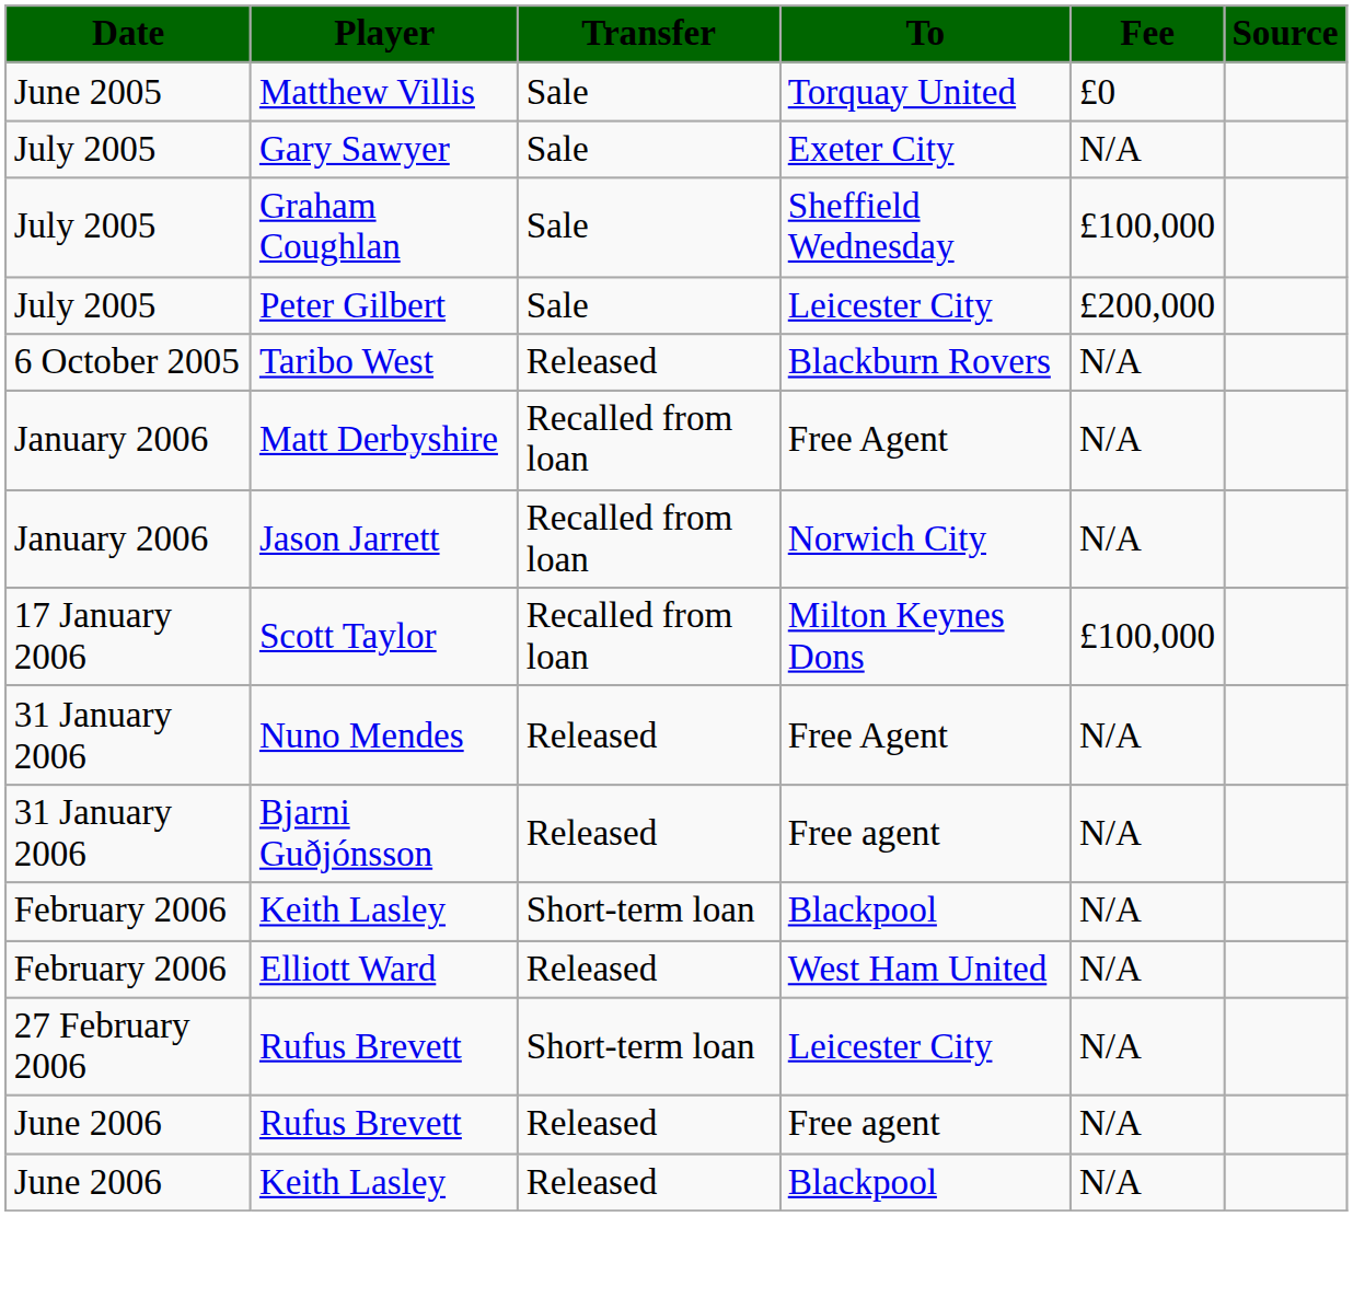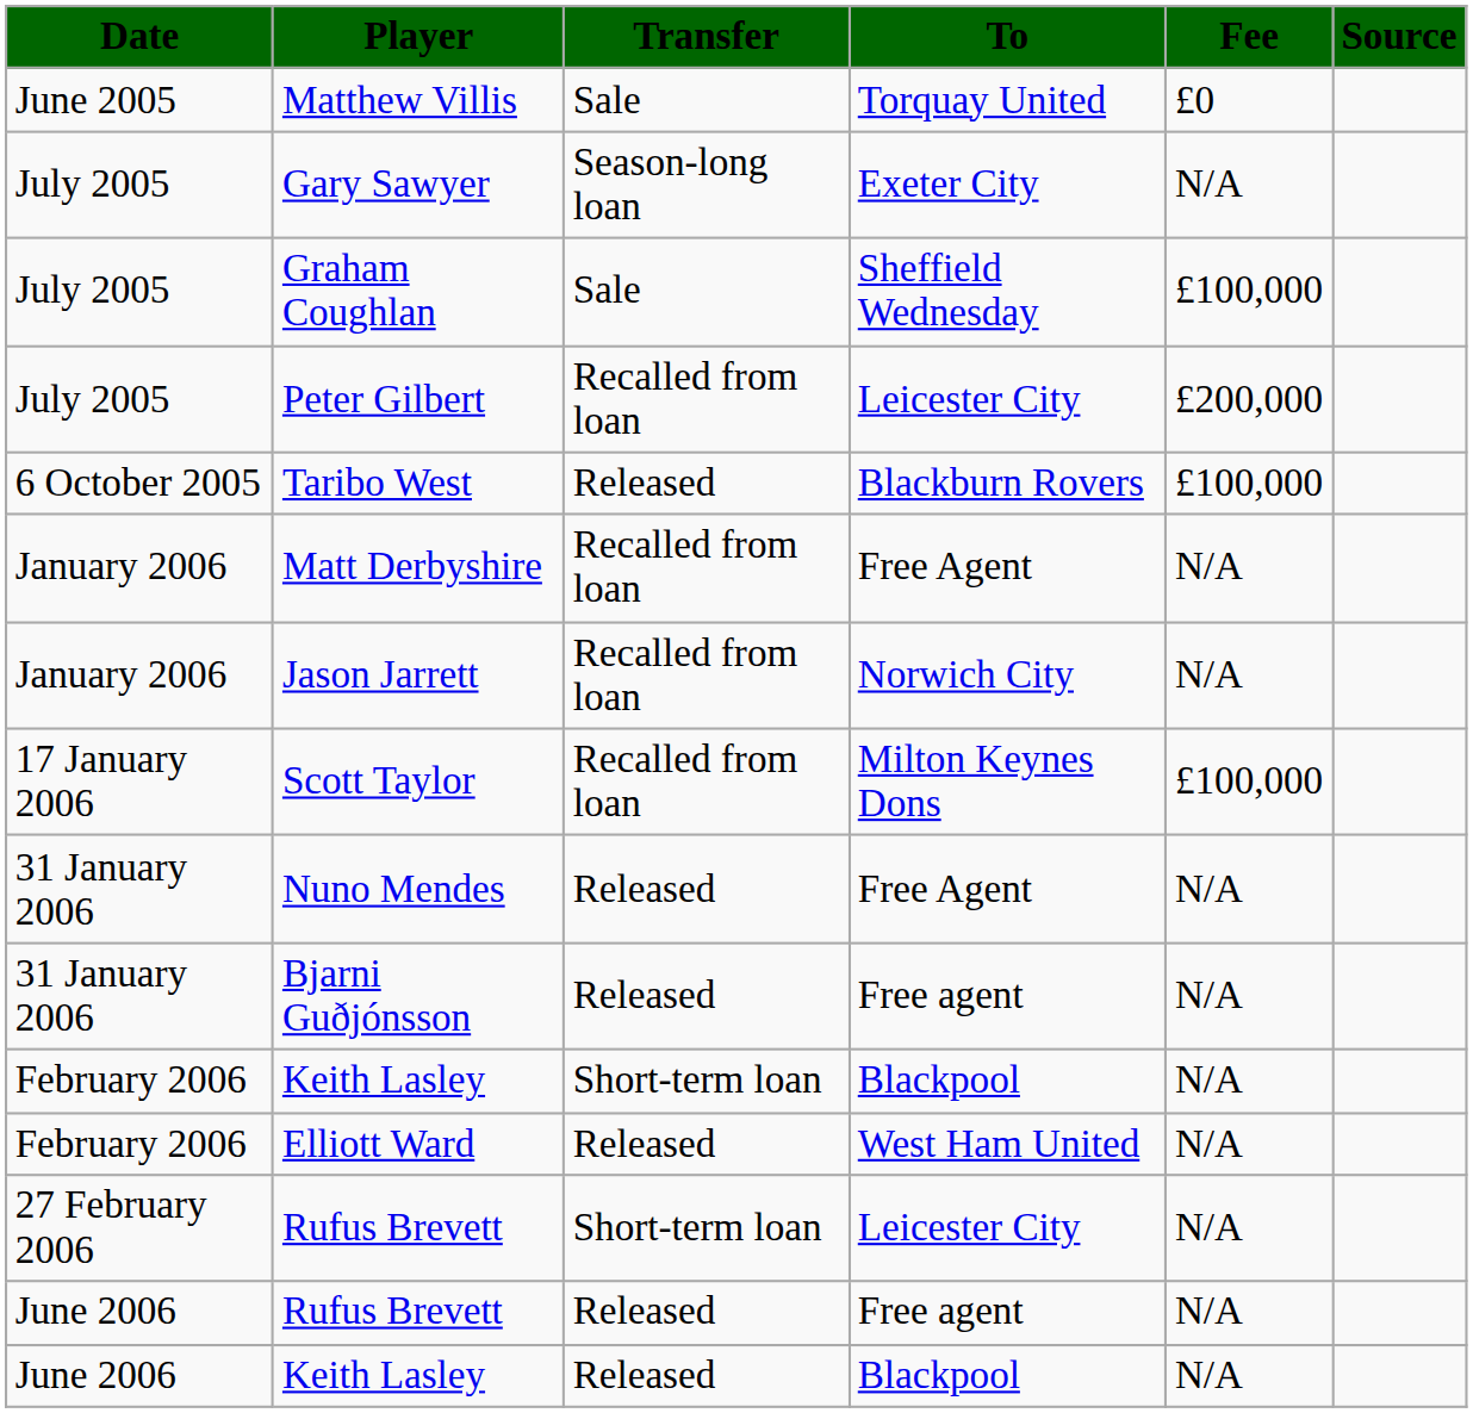 <table class="wikitable" border="1" style="width:95%">
 <tr>
 <th style="background:#060;"><span><strong>Date</strong></span></th>
 <th style="background:#060;"><span><strong>Player</strong></span></th>
 <th style="background:#060;"><span>Transfer</span></th>
 <th style="background:#060;"><span>To</span></th>
 <th style="background:#060;"><span>Fee</span></th>
 <th style="background:#060;"><span>Source</span></th>
 </tr>
 <tr>
 <td>June 2005</td>
 <td><a href='#'>Matthew Villis</a></td>
 <td>Sale</td>
 <td><a href='#'>Torquay United</a></td>
 <td>£0</td>
 <td></td>
 </tr>
 <tr>
 <td>July 2005</td>
 <td><a href='#'>Gary Sawyer</a></td>
-<td>Sale</td>
+<td>Season-long loan</td>
 <td><a href='#'>Exeter City</a></td>
 <td>N/A</td>
 <td></td>
 </tr>
 <tr>
 <td>July 2005</td>
 <td><a href='#'>Graham Coughlan</a></td>
 <td>Sale</td>
 <td><a href='#'>Sheffield Wednesday</a></td>
 <td>£100,000</td>
 <td></td>
 </tr>
 <tr>
 <td>July 2005</td>
 <td><a href='#'>Peter Gilbert</a></td>
-<td>Sale</td>
+<td>Recalled from loan</td>
 <td><a href='#'>Leicester City</a></td>
 <td>£200,000</td>
 <td></td>
 </tr>
 <tr>
 <td>6 October 2005</td>
 <td><a href='#'>Taribo West</a></td>
 <td>Released</td>
 <td><a href='#'>Blackburn Rovers</a></td>
-<td>N/A</td>
+<td>£100,000</td>
 <td></td>
 </tr>
 <tr>
 <td>January 2006</td>
 <td><a href='#'>Matt Derbyshire</a></td>
 <td>Recalled from loan</td>
 <td>Free Agent</td>
 <td>N/A</td>
 <td></td>
 </tr>
 <tr>
 <td>January 2006</td>
 <td><a href='#'>Jason Jarrett</a></td>
 <td>Recalled from loan</td>
 <td><a href='#'>Norwich City</a></td>
 <td>N/A</td>
 <td></td>
 </tr>
 <tr>
 <td>17 January 2006</td>
 <td><a href='#'>Scott Taylor</a></td>
 <td>Recalled from loan</td>
 <td><a href='#'>Milton Keynes Dons</a></td>
 <td>£100,000</td>
 <td></td>
 </tr>
 <tr>
 <td>31 January 2006</td>
 <td><a href='#'>Nuno Mendes</a></td>
 <td>Released</td>
 <td>Free Agent</td>
 <td>N/A</td>
 <td></td>
 </tr>
 <tr>
 <td>31 January 2006</td>
 <td><a href='#'>Bjarni Guðjónsson</a></td>
 <td>Released</td>
 <td>Free agent</td>
 <td>N/A</td>
 <td></td>
 </tr>
 <tr>
 <td>February 2006</td>
 <td><a href='#'>Keith Lasley</a></td>
 <td>Short-term loan</td>
 <td><a href='#'>Blackpool</a></td>
 <td>N/A</td>
 <td></td>
 </tr>
 <tr>
 <td>February 2006</td>
 <td><a href='#'>Elliott Ward</a></td>
 <td>Released</td>
 <td><a href='#'>West Ham United</a></td>
 <td>N/A</td>
 <td></td>
 </tr>
 <tr>
 <td>27 February 2006</td>
 <td><a href='#'>Rufus Brevett</a></td>
 <td>Short-term loan</td>
 <td><a href='#'>Leicester City</a></td>
 <td>N/A</td>
 <td></td>
 </tr>
 <tr>
 <td>June 2006</td>
 <td><a href='#'>Rufus Brevett</a></td>
 <td>Released</td>
 <td>Free agent</td>
 <td>N/A</td>
 <td></td>
 </tr>
 <tr>
 <td>June 2006</td>
 <td><a href='#'>Keith Lasley</a></td>
 <td>Released</td>
 <td><a href='#'>Blackpool</a></td>
 <td>N/A</td>
 <td></td>
 </tr>
 </table>
